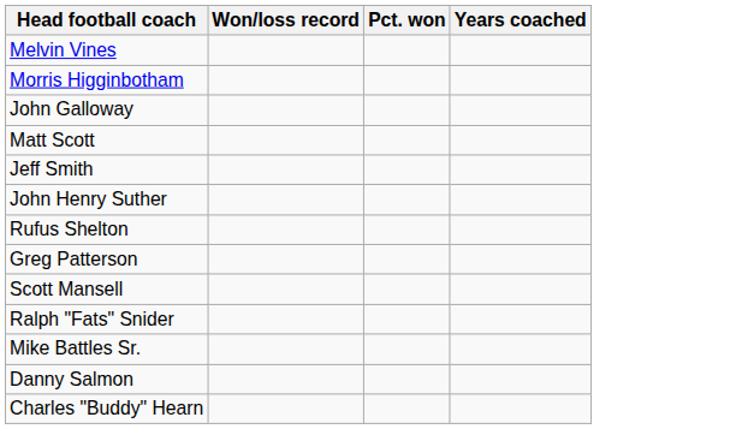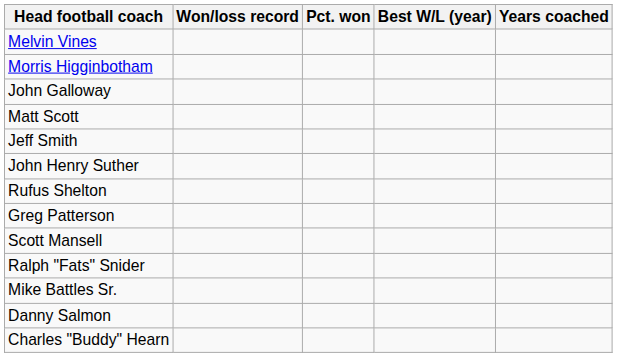 <table class="wikitable sortable">
 <tr>
 <th>Head football coach</th>
 <th>Won/loss record</th>
 <th>Pct. won</th>
+<th>Best W/L (year)</th>
 <th>Years coached</th>
 </tr>
 <tr>
 <td><a href='#'>Melvin Vines</a></td>
+<td></td>
 <td></td>
 <td></td>
 <td></td>
 </tr>
 <tr>
 <td><a href='#'>Morris Higginbotham</a></td>
 <td></td>
 <td></td>
 <td></td>
+<td></td>
 </tr>
 <tr>
 <td>John Galloway</td>
+<td></td>
 <td></td>
 <td></td>
 <td></td>
 </tr>
 <tr>
 <td>Matt Scott</td>
 <td></td>
 <td></td>
 <td></td>
+<td></td>
 </tr>
 <tr>
 <td>Jeff Smith</td>
+<td></td>
 <td></td>
 <td></td>
 <td></td>
 </tr>
 <tr>
 <td>John Henry Suther</td>
 <td></td>
 <td></td>
 <td></td>
+<td></td>
 </tr>
 <tr>
 <td>Rufus Shelton</td>
+<td></td>
 <td></td>
 <td></td>
 <td></td>
 </tr>
 <tr>
 <td>Greg Patterson</td>
 <td></td>
 <td></td>
 <td></td>
+<td></td>
 </tr>
 <tr>
 <td>Scott Mansell</td>
+<td></td>
 <td></td>
 <td></td>
 <td></td>
 </tr>
 <tr>
 <td>Ralph "Fats" Snider</td>
 <td></td>
 <td></td>
 <td></td>
+<td></td>
 </tr>
 <tr>
 <td>Mike Battles Sr.</td>
+<td></td>
 <td></td>
 <td></td>
 <td></td>
 </tr>
 <tr>
 <td>Danny Salmon</td>
 <td></td>
 <td></td>
 <td></td>
+<td></td>
 </tr>
 <tr>
 <td>Charles "Buddy" Hearn</td>
 <td></td>
 <td></td>
 <td></td>
+<td></td>
 </tr>
 </table>
